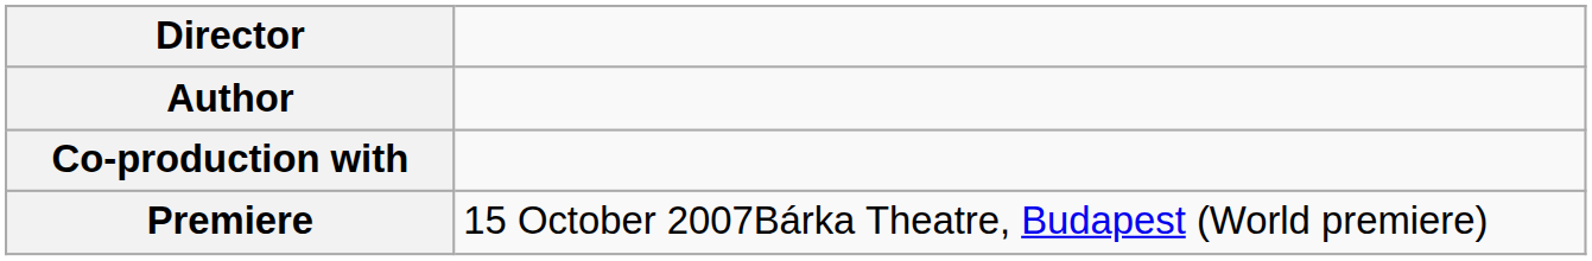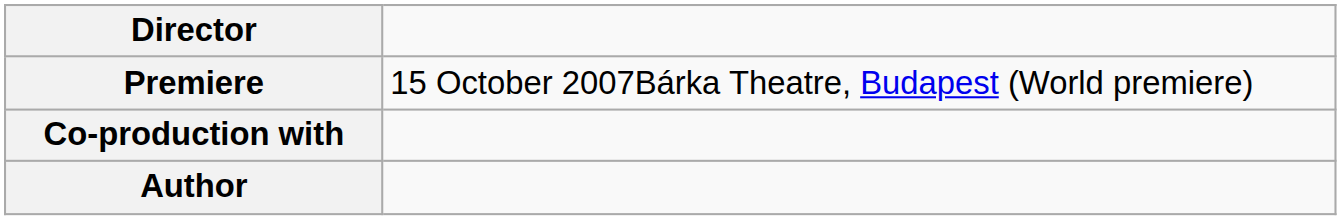 <table class="wikitable" style="width:650px; ">
 <tr>
 <th align="left" valign="top">Director</th>
 <td align="left" valign="top"></td>
 </tr>
 <tr>
-<th align="left" valign="top" style="width:180px;">Author</th>
-<td align="left" valign="top" style="width:470px;"></td>
+<th align="left" valign="top">Premiere</th>
+<td align="left" valign="top">15 October 2007Bárka Theatre, <a href='#'>Budapest</a> (World premiere)</td>
 </tr>
 <tr>
 <th align="left" valign="top">Co-production with</th>
 <td align="left" valign="top"></td>
 </tr>
 <tr>
-<th align="left" valign="top">Premiere</th>
-<td align="left" valign="top">15 October 2007Bárka Theatre, <a href='#'>Budapest</a> (World premiere)</td>
+<th align="left" valign="top" style="width:180px;">Author</th>
+<td align="left" valign="top" style="width:470px;"></td>
 </tr>
 </table>
